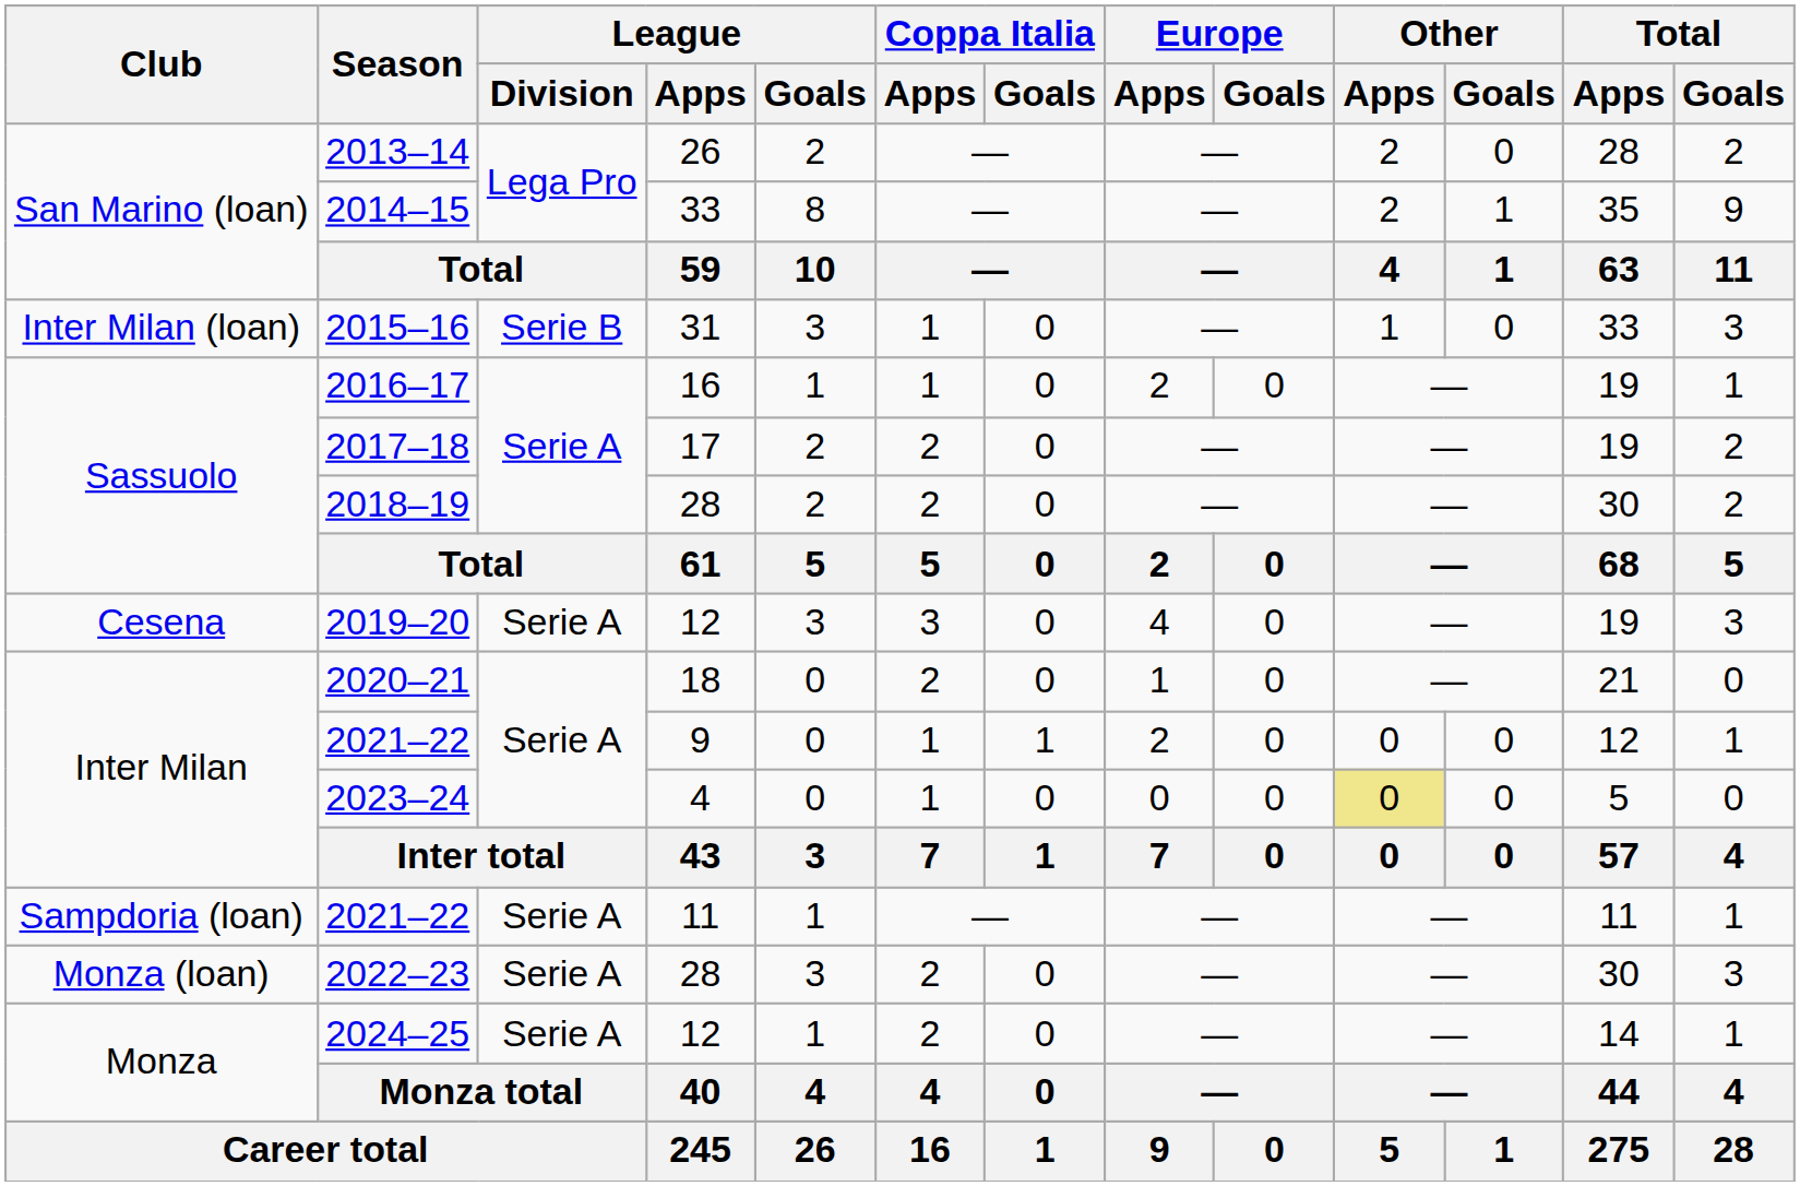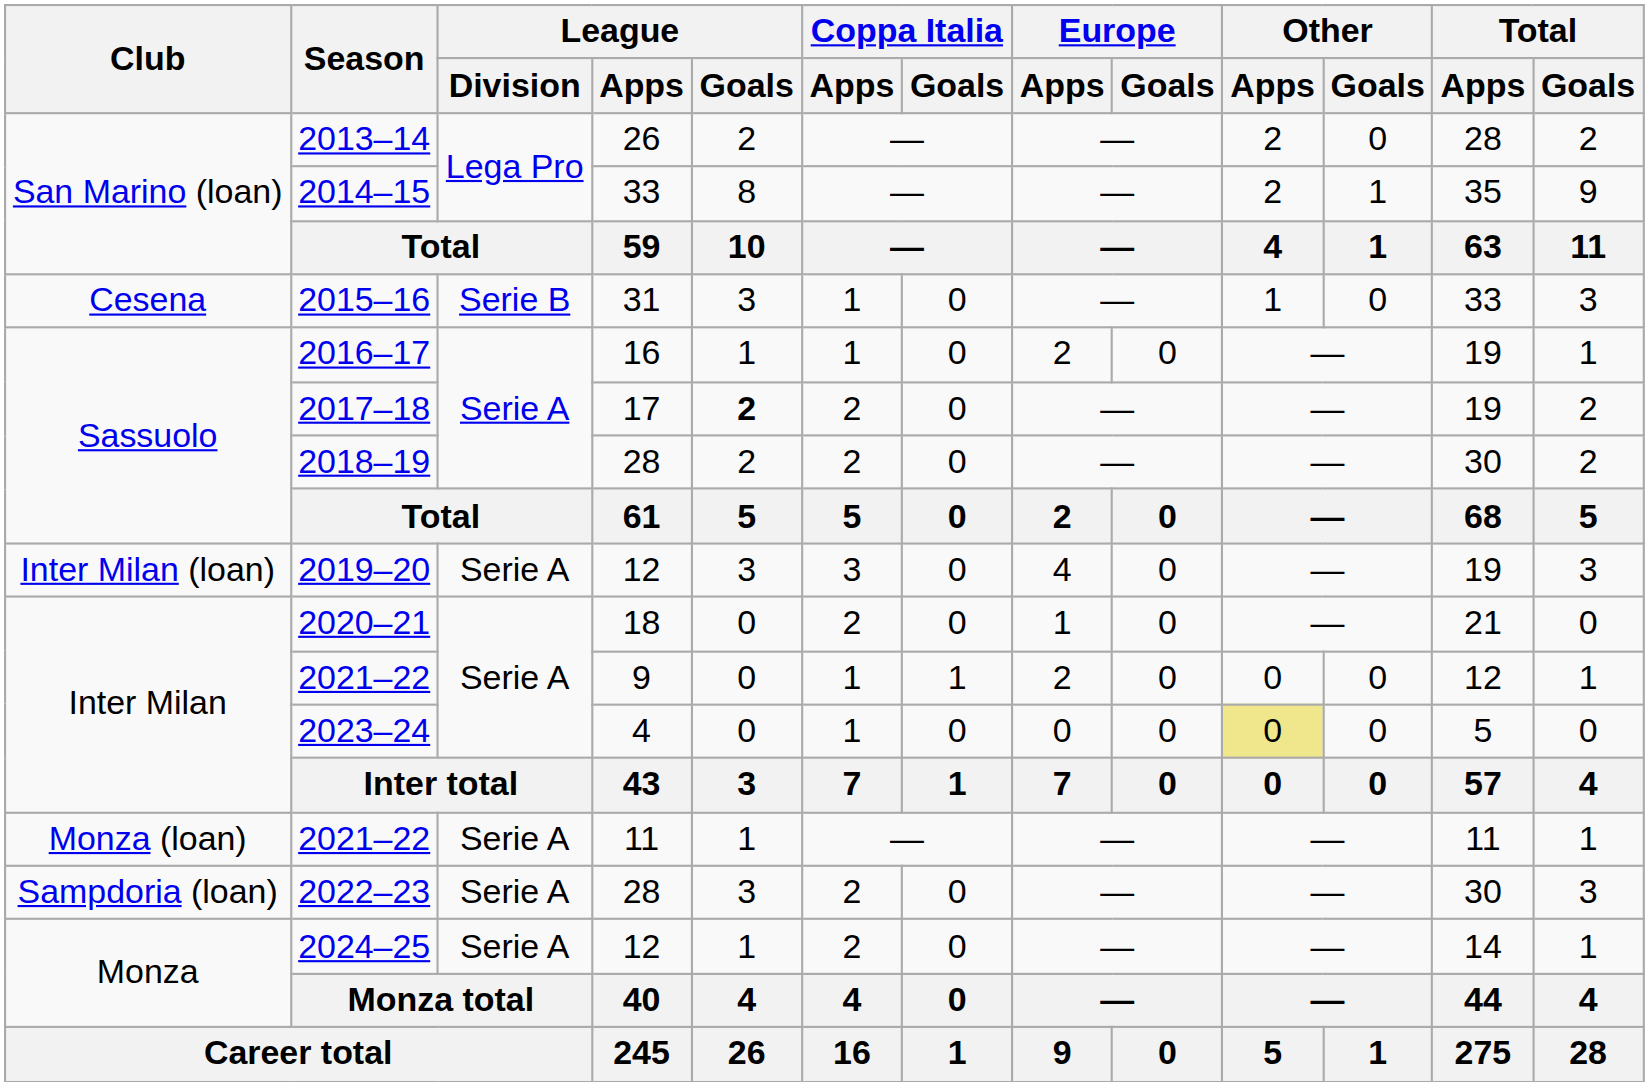 <table class="wikitable" style="text-align: center;">
 <tr>
 <th rowspan="2">Club</th>
 <th rowspan="2">Season</th>
 <th colspan="3">League</th>
 <th colspan="2"><a href='#'>Coppa Italia</a></th>
 <th colspan="2"><a href='#'>Europe</a></th>
 <th colspan="2">Other</th>
 <th colspan="2">Total</th>
 </tr>
 <tr>
 <th>Division</th>
 <th>Apps</th>
 <th>Goals</th>
 <th>Apps</th>
 <th>Goals</th>
 <th>Apps</th>
 <th>Goals</th>
 <th>Apps</th>
 <th>Goals</th>
 <th>Apps</th>
 <th>Goals</th>
 </tr>
 <tr>
 <td rowspan="3"><a href='#'>San Marino</a> (loan)</td>
 <td><a href='#'>2013–14</a></td>
 <td rowspan="2"><a href='#'>Lega Pro</a></td>
 <td>26</td>
 <td>2</td>
 <td colspan="2">—</td>
 <td colspan="2">—</td>
 <td>2</td>
 <td>0</td>
 <td>28</td>
 <td>2</td>
 </tr>
 <tr>
 <td><a href='#'>2014–15</a></td>
 <td>33</td>
 <td>8</td>
 <td colspan="2">—</td>
 <td colspan="2">—</td>
 <td>2</td>
 <td>1</td>
 <td>35</td>
 <td>9</td>
 </tr>
 <tr>
 <th colspan="2">Total</th>
 <th>59</th>
 <th>10</th>
 <th colspan="2">—</th>
 <th colspan="2">—</th>
 <th>4</th>
 <th>1</th>
 <th>63</th>
 <th>11</th>
 </tr>
 <tr>
-<td><a href='#'>Inter Milan</a> (loan)</td>
+<td><a href='#'>Cesena</a></td>
 <td><a href='#'>2015–16</a></td>
 <td><a href='#'>Serie B</a></td>
 <td>31</td>
 <td>3</td>
 <td>1</td>
 <td>0</td>
 <td colspan="2">—</td>
 <td>1</td>
 <td>0</td>
 <td>33</td>
 <td>3</td>
 </tr>
 <tr>
 <td rowspan="4"><a href='#'>Sassuolo</a></td>
 <td><a href='#'>2016–17</a></td>
 <td rowspan="3"><a href='#'>Serie A</a></td>
 <td>16</td>
 <td>1</td>
 <td>1</td>
 <td>0</td>
 <td>2</td>
 <td>0</td>
 <td colspan="2">—</td>
 <td>19</td>
 <td>1</td>
 </tr>
 <tr>
 <td><a href='#'>2017–18</a></td>
 <td>17</td>
-<td>2</td>
+<td><strong>2</strong></td>
 <td>2</td>
 <td>0</td>
 <td colspan="2">—</td>
 <td colspan="2">—</td>
 <td>19</td>
 <td>2</td>
 </tr>
 <tr>
 <td><a href='#'>2018–19</a></td>
 <td>28</td>
 <td>2</td>
 <td>2</td>
 <td>0</td>
 <td colspan="2">—</td>
 <td colspan="2">—</td>
 <td>30</td>
 <td>2</td>
 </tr>
 <tr>
 <th colspan="2">Total</th>
 <th>61</th>
 <th>5</th>
 <th>5</th>
 <th>0</th>
 <th>2</th>
 <th>0</th>
 <th colspan="2">—</th>
 <th>68</th>
 <th>5</th>
 </tr>
 <tr>
-<td><a href='#'>Cesena</a></td>
+<td><a href='#'>Inter Milan</a> (loan)</td>
 <td><a href='#'>2019–20</a></td>
 <td>Serie A</td>
 <td>12</td>
 <td>3</td>
 <td>3</td>
 <td>0</td>
 <td>4</td>
 <td>0</td>
 <td colspan="2">—</td>
 <td>19</td>
 <td>3</td>
 </tr>
 <tr>
 <td rowspan="4">Inter Milan</td>
 <td><a href='#'>2020–21</a></td>
 <td rowspan="3">Serie A</td>
 <td>18</td>
 <td>0</td>
 <td>2</td>
 <td>0</td>
 <td>1</td>
 <td>0</td>
 <td colspan="2">—</td>
 <td>21</td>
 <td>0</td>
 </tr>
 <tr>
 <td><a href='#'>2021–22</a></td>
 <td>9</td>
 <td>0</td>
 <td>1</td>
 <td>1</td>
 <td>2</td>
 <td>0</td>
 <td>0</td>
 <td>0</td>
 <td>12</td>
 <td>1</td>
 </tr>
 <tr>
 <td><a href='#'>2023–24</a></td>
 <td>4</td>
 <td>0</td>
 <td>1</td>
 <td>0</td>
 <td>0</td>
 <td>0</td>
 <td style="background: khaki;">0</td>
 <td>0</td>
 <td>5</td>
 <td>0</td>
 </tr>
 <tr>
 <th colspan="2">Inter total</th>
 <th>43</th>
 <th>3</th>
 <th>7</th>
 <th>1</th>
 <th>7</th>
 <th>0</th>
 <th>0</th>
 <th>0</th>
 <th>57</th>
 <th>4</th>
 </tr>
 <tr>
-<td><a href='#'>Sampdoria</a> (loan)</td>
+<td><a href='#'>Monza</a> (loan)</td>
 <td><a href='#'>2021–22</a></td>
 <td>Serie A</td>
 <td>11</td>
 <td>1</td>
 <td colspan="2">—</td>
 <td colspan="2">—</td>
 <td colspan="2">—</td>
 <td>11</td>
 <td>1</td>
 </tr>
 <tr>
-<td><a href='#'>Monza</a> (loan)</td>
+<td><a href='#'>Sampdoria</a> (loan)</td>
 <td><a href='#'>2022–23</a></td>
 <td>Serie A</td>
 <td>28</td>
 <td>3</td>
 <td>2</td>
 <td>0</td>
 <td colspan="2">—</td>
 <td colspan="2">—</td>
 <td>30</td>
 <td>3</td>
 </tr>
 <tr>
 <td rowspan="2">Monza</td>
 <td><a href='#'>2024–25</a></td>
 <td>Serie A</td>
 <td>12</td>
 <td>1</td>
 <td>2</td>
 <td>0</td>
 <td colspan="2">—</td>
 <td colspan="2">—</td>
 <td>14</td>
 <td>1</td>
 </tr>
 <tr>
 <th colspan="2">Monza total</th>
 <th>40</th>
 <th>4</th>
 <th>4</th>
 <th>0</th>
 <th colspan="2">—</th>
 <th colspan="2">—</th>
 <th>44</th>
 <th>4</th>
 </tr>
 <tr>
 <th colspan="3">Career total</th>
 <th>245</th>
 <th>26</th>
 <th>16</th>
 <th>1</th>
 <th>9</th>
 <th>0</th>
 <th>5</th>
 <th>1</th>
 <th>275</th>
 <th>28</th>
 </tr>
 </table>
